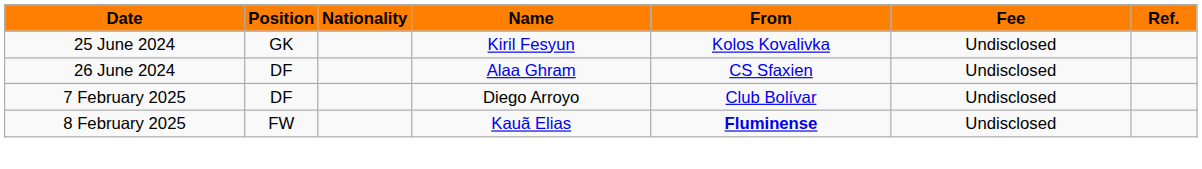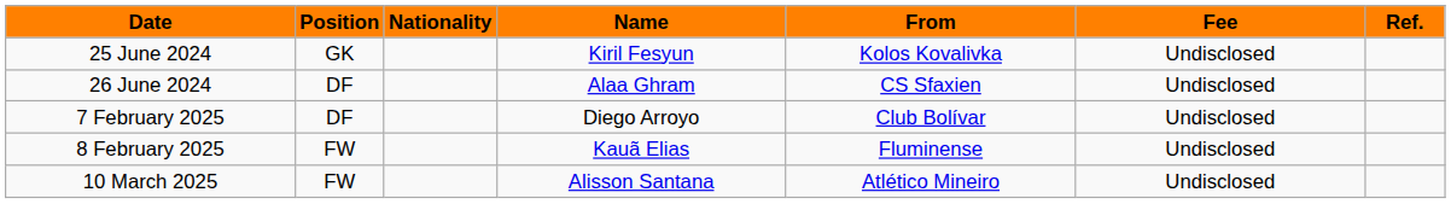 <table class="wikitable" style="text-align:center; font-size:90%; ">
 <tr>
 <th style="background:#FF8000; color:black; width:200px;">Date</th>
 <th style="background:#FF8000; color:black; width:50px;">Position</th>
 <th style="background:#FF8000; color:black; width:50px;">Nationality</th>
 <th style="background:#FF8000; color:black; width:200px;">Name</th>
 <th style="background:#FF8000; color:black; width:200px;">From</th>
 <th style="background:#FF8000; color:black; width:200px;">Fee</th>
 <th style="background:#FF8000; color:black; width:50px;">Ref.</th>
 </tr>
 <tr>
 <td>25 June 2024</td>
 <td>GK</td>
 <td></td>
 <td><a href='#'>Kiril Fesyun</a></td>
 <td><a href='#'>Kolos Kovalivka</a></td>
 <td>Undisclosed</td>
 <td></td>
 </tr>
 <tr>
 <td>26 June 2024</td>
 <td>DF</td>
 <td></td>
 <td><a href='#'>Alaa Ghram</a></td>
 <td><a href='#'>CS Sfaxien</a></td>
 <td>Undisclosed</td>
 <td></td>
 </tr>
 <tr>
 <td>7 February 2025</td>
 <td>DF</td>
 <td></td>
 <td>Diego Arroyo</td>
 <td><a href='#'>Club Bolívar</a></td>
 <td>Undisclosed</td>
 <td></td>
 </tr>
 <tr>
 <td>8 February 2025</td>
 <td>FW</td>
 <td></td>
 <td><a href='#'>Kauã Elias</a></td>
-<td><strong><a href='#'>Fluminense</a></strong></td>
+<td><a href='#'>Fluminense</a></td>
+<td>Undisclosed</td>
+<td></td>
+</tr>
+<tr>
+<td>10 March 2025</td>
+<td>FW</td>
+<td></td>
+<td><a href='#'>Alisson Santana</a></td>
+<td><a href='#'>Atlético Mineiro</a></td>
 <td>Undisclosed</td>
 <td></td>
 </tr>
 </table>
